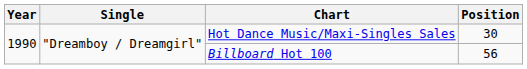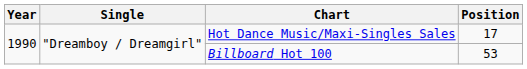 <table Class = "wikitable">
 <tr>
 <th>Year</th>
 <th>Single</th>
 <th>Chart</th>
 <th>Position</th>
 </tr>
 <tr>
 <td rowspan = "2">1990</td>
 <td rowspan = "2">"Dreamboy / Dreamgirl"</td>
 <td><a href='#'>Hot Dance Music/Maxi-Singles Sales</a></td>
-<td style="text-align:center;">30</td>
+<td style="text-align:center;">17</td>
 </tr>
 <tr>
 <td><a href='#'><em>Billboard</em> Hot 100</a></td>
-<td style="text-align:center;">56</td>
+<td style="text-align:center;">53</td>
 </tr>
 </table>
